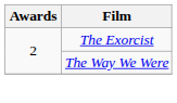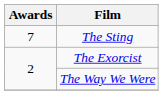 <table class="wikitable" rowspan="2" style="text-align:center;">
 <tr>
 <th scope="col" style="width:55px;">Awards</th>
 <th scope="col" style="text-align:center;">Film</th>
+</tr>
+<tr>
+<td rowspan=1, style="text-align:center">7</td>
+<td><em><a href='#'>The Sting</a></em></td>
 </tr>
 <tr>
 <td rowspan=2, style="text-align:center">2</td>
 <td><em><a href='#'>The Exorcist</a></em></td>
 </tr>
 <tr>
 <td><em><a href='#'>The Way We Were</a></em></td>
 </tr>
 <tr>
 </tr>
 </table>
